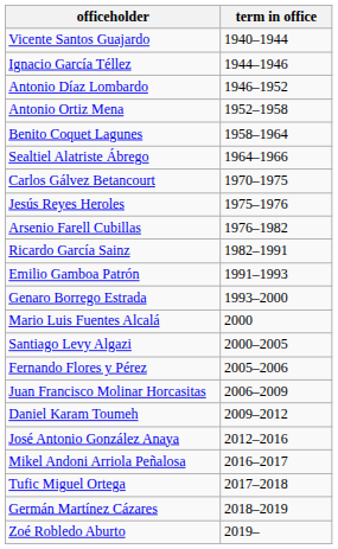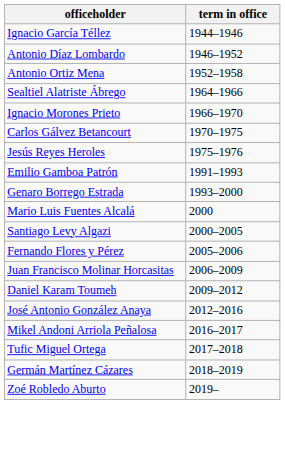 <table class="wikitable float-left" style="margin-top: 0; font-size:85%;">
 <tr>
 <th width="200" bgcolor = "#FFDEAD">officeholder</th>
 <th width="100" bgcolor = "#FFDEAD">term in office</th>
-</tr>
-<tr>
-<td><a href='#'>Vicente Santos Guajardo</a></td>
-<td>1940–1944</td>
 </tr>
 <tr>
 <td><a href='#'>Ignacio García Téllez</a></td>
 <td>1944–1946</td>
 </tr>
 <tr>
 <td><a href='#'>Antonio Díaz Lombardo</a></td>
 <td>1946–1952</td>
 </tr>
 <tr>
 <td><a href='#'>Antonio Ortiz Mena</a></td>
 <td>1952–1958</td>
 </tr>
 <tr>
-<td><a href='#'>Benito Coquet Lagunes</a></td>
-<td>1958–1964</td>
+<td><a href='#'>Sealtiel Alatriste Ábrego</a></td>
+<td>1964–1966</td>
 </tr>
 <tr>
-<td><a href='#'>Sealtiel Alatriste Ábrego</a></td>
-<td>1964–1966</td>
+<td><a href='#'>Ignacio Morones Prieto</a></td>
+<td>1966–1970</td>
 </tr>
 <tr>
 <td><a href='#'>Carlos Gálvez Betancourt</a></td>
 <td>1970–1975</td>
 </tr>
 <tr>
 <td><a href='#'>Jesús Reyes Heroles</a></td>
 <td>1975–1976</td>
-</tr>
-<tr>
-<td><a href='#'>Arsenio Farell Cubillas</a></td>
-<td>1976–1982</td>
-</tr>
-<tr>
-<td><a href='#'>Ricardo García Sainz</a></td>
-<td>1982–1991</td>
 </tr>
 <tr>
 <td><a href='#'>Emilio Gamboa Patrón</a></td>
 <td>1991–1993</td>
 </tr>
 <tr>
 <td><a href='#'>Genaro Borrego Estrada</a></td>
 <td>1993–2000</td>
 </tr>
 <tr>
 <td><a href='#'>Mario Luis Fuentes Alcalá</a></td>
 <td>2000</td>
 </tr>
 <tr>
 <td><a href='#'>Santiago Levy Algazi</a></td>
 <td>2000–2005</td>
 </tr>
 <tr>
 <td><a href='#'>Fernando Flores y Pérez</a></td>
 <td>2005–2006</td>
 </tr>
 <tr>
 <td><a href='#'>Juan Francisco Molinar Horcasitas</a></td>
 <td>2006–2009</td>
 </tr>
 <tr>
 <td><a href='#'>Daniel Karam Toumeh</a></td>
 <td>2009–2012</td>
 </tr>
 <tr>
 <td><a href='#'>José Antonio González Anaya</a></td>
 <td>2012–2016</td>
 </tr>
 <tr>
 <td><a href='#'>Mikel Andoni Arriola Peñalosa</a></td>
 <td>2016–2017</td>
 </tr>
 <tr>
 <td><a href='#'>Tufic Miguel Ortega</a></td>
 <td>2017–2018</td>
 </tr>
 <tr>
 <td><a href='#'>Germán Martínez Cázares</a></td>
 <td>2018–2019</td>
 </tr>
 <tr>
 <td><a href='#'>Zoé Robledo Aburto</a></td>
 <td>2019–</td>
 </tr>
 </table>
